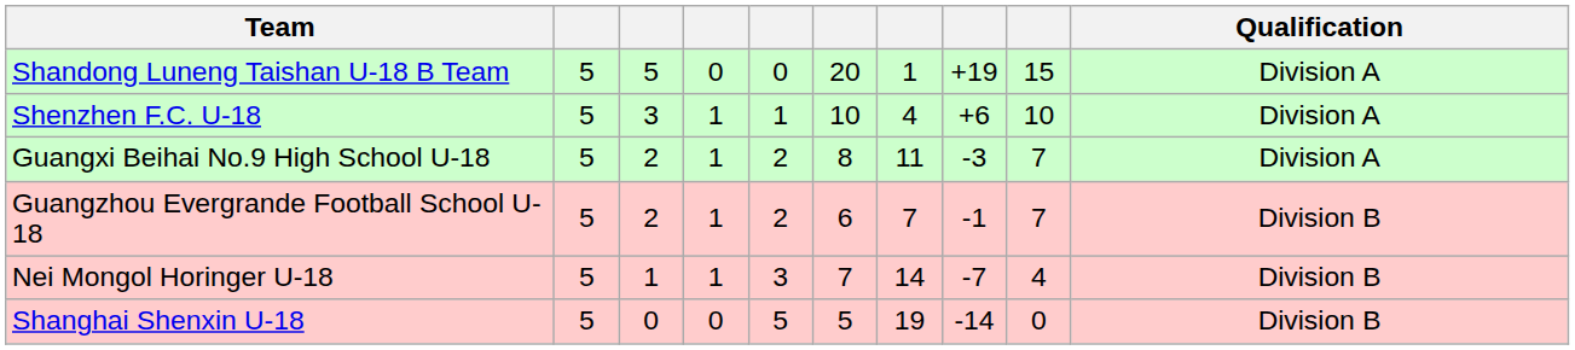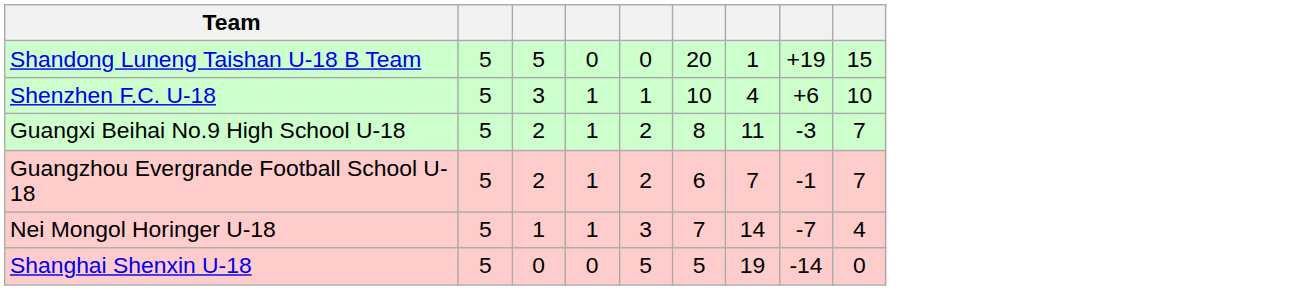 <table class="wikitable" style="text-align:center;">
 <tr>
 <th width=310>Team</th>
 <th width=30></th>
 <th width=30></th>
 <th width=30></th>
 <th width=30></th>
 <th width=30></th>
 <th width=30></th>
 <th width=30></th>
 <th width=30></th>
-<th width=280>Qualification</th>
 </tr>
 <tr bgcolor="#ccffcc">
 <td align="left"><a href='#'>Shandong Luneng Taishan U-18 B Team</a></td>
 <td>5</td>
 <td>5</td>
 <td>0</td>
 <td>0</td>
 <td>20</td>
 <td>1</td>
 <td>+19</td>
 <td>15</td>
-<td>Division A</td>
 </tr>
 <tr bgcolor="#ccffcc">
 <td align="left"><a href='#'>Shenzhen F.C. U-18</a></td>
 <td>5</td>
 <td>3</td>
 <td>1</td>
 <td>1</td>
 <td>10</td>
 <td>4</td>
 <td>+6</td>
 <td>10</td>
-<td>Division A</td>
 </tr>
 <tr bgcolor="#ccffcc">
 <td align="left">Guangxi Beihai No.9 High School U-18</td>
 <td>5</td>
 <td>2</td>
 <td>1</td>
 <td>2</td>
 <td>8</td>
 <td>11</td>
 <td>-3</td>
 <td>7</td>
-<td>Division A</td>
 </tr>
 <tr bgcolor="#ffcccc">
 <td align="left">Guangzhou Evergrande Football School U-18</td>
 <td>5</td>
 <td>2</td>
 <td>1</td>
 <td>2</td>
 <td>6</td>
 <td>7</td>
 <td>-1</td>
 <td>7</td>
-<td>Division B</td>
 </tr>
 <tr bgcolor="#ffcccc">
 <td align="left">Nei Mongol Horinger U-18</td>
 <td>5</td>
 <td>1</td>
 <td>1</td>
 <td>3</td>
 <td>7</td>
 <td>14</td>
 <td>-7</td>
 <td>4</td>
-<td>Division B</td>
 </tr>
 <tr bgcolor="#ffcccc">
 <td align="left"><a href='#'>Shanghai Shenxin U-18</a></td>
 <td>5</td>
 <td>0</td>
 <td>0</td>
 <td>5</td>
 <td>5</td>
 <td>19</td>
 <td>-14</td>
 <td>0</td>
-<td>Division B</td>
 </tr>
 </table>
